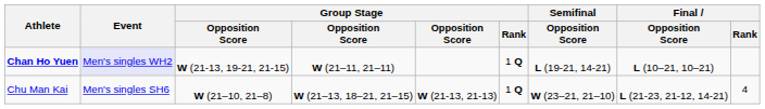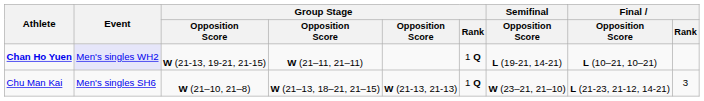 <table class="wikitable" style="font-size:90%; text-align:center">
 <tr>
 <th rowspan=2>Athlete</th>
 <th rowspan=2>Event</th>
 <th colspan=4>Group Stage</th>
 <th>Semifinal</th>
 <th colspan=2>Final / </th>
 </tr>
 <tr style="font-size:95%">
 <th>Opposition<br>Score</th>
 <th>Opposition<br>Score</th>
 <th>Opposition<br>Score</th>
 <th>Rank</th>
 <th>Opposition<br>Score</th>
 <th>Opposition<br>Score</th>
 <th>Rank</th>
 </tr>
 <tr>
 <td style="text-align:left"><strong><a href='#'>Chan Ho Yuen</a></strong></td>
 <td style="background: lavender; text-align:left"><a href='#'>Men's singles WH2</a></td>
 <td><br><strong>W</strong> (21-13, 19-21, 21-15)</td>
 <td><br><strong>W</strong> (21–11, 21–11)</td>
 <td></td>
 <td>1 <strong>Q</strong></td>
 <td><br><strong>L</strong> (19-21, 14-21)</td>
 <td><br><strong>L</strong> (10–21, 10–21)</td>
 <td></td>
 </tr>
 <tr>
 <td style="text-align:left"><a href='#'>Chu Man Kai</a></td>
 <td style="text-align:left"><a href='#'>Men's singles SH6</a></td>
 <td><br><strong>W</strong> (21–10, 21–8)</td>
 <td><br><strong>W</strong> (21–13, 18–21, 21–15)</td>
 <td><br><strong>W</strong> (21-13, 21-13)</td>
 <td>1 <strong>Q</strong></td>
 <td><br><strong>W</strong> (23–21, 21–10)</td>
 <td><br><strong>L</strong> (21-23, 21-12, 14-21)</td>
-<td>4</td>
+<td>3</td>
 </tr>
 </table>
